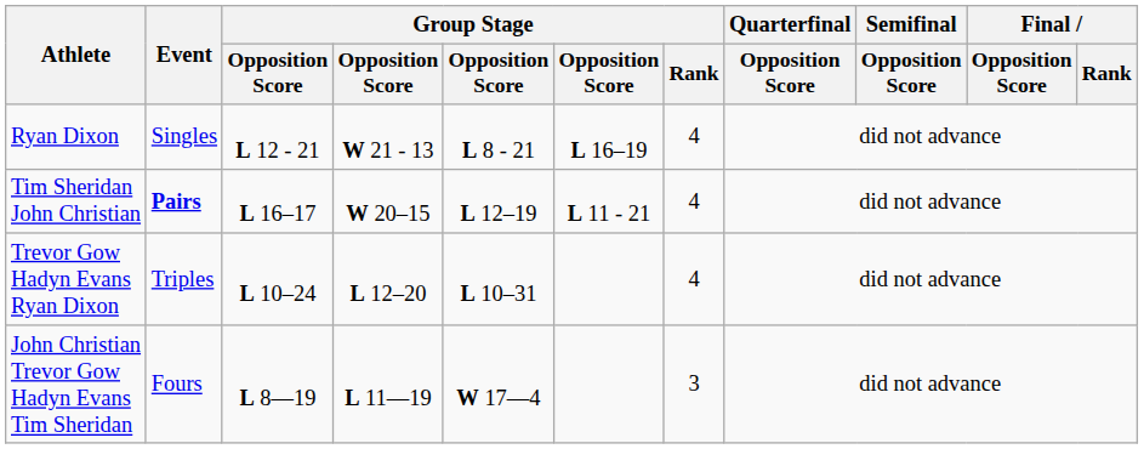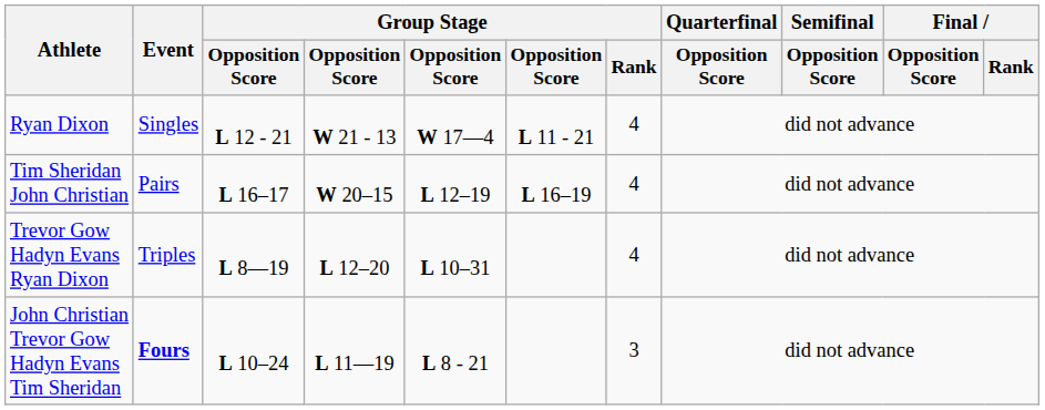 <table class="wikitable" style="font-size:88%; text-align:center">
 <tr>
 <th rowspan=2>Athlete</th>
 <th rowspan=2>Event</th>
 <th colspan=5>Group Stage</th>
 <th>Quarterfinal</th>
 <th>Semifinal</th>
 <th colspan=2>Final / </th>
 </tr>
 <tr style="font-size:95%">
 <th>Opposition<br>Score</th>
 <th>Opposition<br>Score</th>
 <th>Opposition<br>Score</th>
 <th>Opposition<br>Score</th>
 <th>Rank</th>
 <th>Opposition<br>Score</th>
 <th>Opposition<br>Score</th>
 <th>Opposition<br>Score</th>
 <th>Rank</th>
 </tr>
 <tr>
 <td align=left><a href='#'>Ryan Dixon</a></td>
 <td align=left><a href='#'>Singles</a></td>
 <td><br><strong>L</strong> 12 - 21</td>
 <td><br><strong>W</strong> 21 - 13</td>
-<td><br><strong>L</strong> 8 - 21</td>
-<td><br><strong>L</strong> 16–19</td>
+<td><br><strong>W</strong> 17―4</td>
+<td><br><strong>L</strong> 11 - 21</td>
 <td>4</td>
 <td colspan=4>did not advance</td>
 </tr>
 <tr>
 <td align=left><a href='#'>Tim Sheridan</a><br><a href='#'>John Christian</a></td>
-<td align=left><strong><a href='#'>Pairs</a></strong></td>
+<td align=left><a href='#'>Pairs</a></td>
 <td><br><strong>L</strong> 16–17</td>
 <td><br><strong>W</strong> 20–15</td>
 <td><br><strong>L</strong> 12–19</td>
-<td><br><strong>L</strong> 11 - 21</td>
+<td><br><strong>L</strong> 16–19</td>
 <td>4</td>
 <td colspan=4>did not advance</td>
 </tr>
 <tr>
 <td align=left><a href='#'>Trevor Gow</a><br><a href='#'>Hadyn Evans</a><br><a href='#'>Ryan Dixon</a></td>
 <td align=left><a href='#'>Triples</a></td>
-<td><br><strong>L</strong> 10–24</td>
+<td><br><strong>L</strong> 8―19</td>
 <td><br><strong>L</strong> 12–20</td>
 <td><br><strong>L</strong> 10–31</td>
 <td></td>
 <td>4</td>
 <td colspan=4>did not advance</td>
 </tr>
 <tr>
 <td align=left><a href='#'>John Christian</a><br><a href='#'>Trevor Gow</a><br><a href='#'>Hadyn Evans</a><br><a href='#'>Tim Sheridan</a></td>
-<td align=left><a href='#'>Fours</a></td>
-<td><br><strong>L</strong> 8―19</td>
+<td align=left><strong><a href='#'>Fours</a></strong></td>
+<td><br><strong>L</strong> 10–24</td>
 <td><br><strong>L</strong> 11―19</td>
-<td><br><strong>W</strong> 17―4</td>
+<td><br><strong>L</strong> 8 - 21</td>
 <td></td>
 <td>3</td>
 <td colspan=4>did not advance</td>
 </tr>
 </table>
